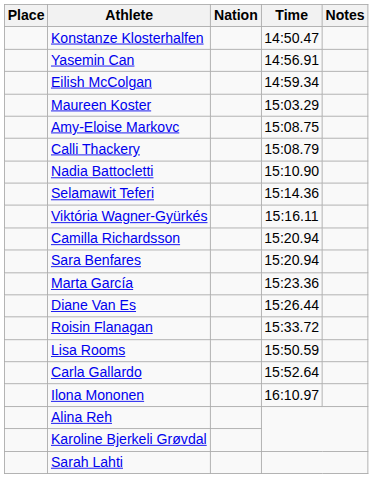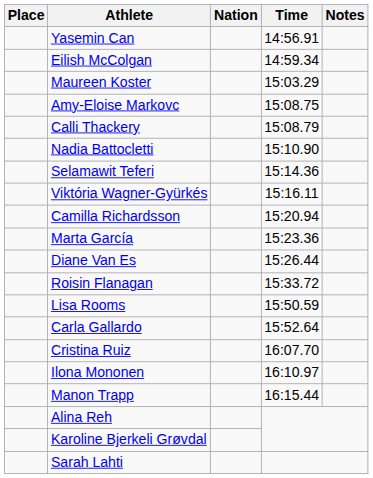 <table class="wikitable sortable" style="text-align:center">
 <tr>
 <th>Place</th>
 <th>Athlete</th>
 <th>Nation</th>
 <th>Time</th>
 <th>Notes</th>
-</tr>
-<tr>
-<td></td>
-<td align="left"><a href='#'>Konstanze Klosterhalfen</a></td>
-<td align=left></td>
-<td>14:50.47</td>
-<td></td>
 </tr>
 <tr>
 <td></td>
 <td align="left"><a href='#'>Yasemin Can</a></td>
 <td align=left></td>
 <td>14:56.91</td>
 <td></td>
 </tr>
 <tr>
 <td></td>
 <td align="left"><a href='#'>Eilish McColgan</a></td>
 <td align=left></td>
 <td>14:59.34</td>
 <td></td>
 </tr>
 <tr>
 <td></td>
 <td align="left"><a href='#'>Maureen Koster</a></td>
 <td align=left></td>
 <td>15:03.29</td>
 <td></td>
 </tr>
 <tr>
 <td></td>
 <td align="left"><a href='#'>Amy-Eloise Markovc</a></td>
 <td align=left></td>
 <td>15:08.75</td>
 <td></td>
 </tr>
 <tr>
 <td></td>
 <td align="left"><a href='#'>Calli Thackery</a></td>
 <td align=left></td>
 <td>15:08.79</td>
 <td></td>
 </tr>
 <tr>
 <td></td>
 <td align="left"><a href='#'>Nadia Battocletti</a></td>
 <td align=left></td>
 <td>15:10.90</td>
 <td></td>
 </tr>
 <tr>
 <td></td>
 <td align="left"><a href='#'>Selamawit Teferi</a></td>
 <td align=left></td>
 <td>15:14.36</td>
 <td></td>
 </tr>
 <tr>
 <td></td>
 <td align="left"><a href='#'>Viktória Wagner-Gyürkés</a></td>
 <td align=left></td>
 <td>15:16.11</td>
 <td></td>
 </tr>
 <tr>
 <td></td>
 <td align="left"><a href='#'>Camilla Richardsson</a></td>
 <td align=left></td>
 <td>15:20.94</td>
 <td></td>
 </tr>
 <tr>
 <td></td>
-<td align="left"><a href='#'>Sara Benfares</a></td>
-<td align=left></td>
-<td>15:20.94</td>
-<td></td>
-</tr>
-<tr>
-<td></td>
 <td align="left"><a href='#'>Marta García</a></td>
 <td align=left></td>
 <td>15:23.36</td>
 <td></td>
 </tr>
 <tr>
 <td></td>
 <td align="left"><a href='#'>Diane Van Es</a></td>
 <td align=left></td>
 <td>15:26.44</td>
 <td></td>
 </tr>
 <tr>
 <td></td>
 <td align="left"><a href='#'>Roisin Flanagan</a></td>
 <td align=left></td>
 <td>15:33.72</td>
 <td></td>
 </tr>
 <tr>
 <td></td>
 <td align="left"><a href='#'>Lisa Rooms</a></td>
 <td align=left></td>
 <td>15:50.59</td>
 <td></td>
 </tr>
 <tr>
 <td></td>
 <td align="left"><a href='#'>Carla Gallardo</a></td>
 <td align=left></td>
 <td>15:52.64</td>
 <td></td>
 </tr>
 <tr>
 <td></td>
+<td align="left"><a href='#'>Cristina Ruiz</a></td>
+<td align=left></td>
+<td>16:07.70</td>
+<td></td>
+</tr>
+<tr>
+<td></td>
 <td align="left"><a href='#'>Ilona Mononen</a></td>
 <td align=left></td>
 <td>16:10.97</td>
+<td></td>
+</tr>
+<tr>
+<td></td>
+<td align="left"><a href='#'>Manon Trapp</a></td>
+<td align=left></td>
+<td>16:15.44</td>
 <td></td>
 </tr>
 <tr>
 <td></td>
 <td align="left"><a href='#'>Alina Reh</a></td>
 <td align=left></td>
 <td colspan=2 rowspan=2></td>
 </tr>
 <tr>
 <td></td>
 <td align="left"><a href='#'>Karoline Bjerkeli Grøvdal</a></td>
 <td align=left></td>
 </tr>
 <tr>
 <td></td>
 <td align="left"><a href='#'>Sarah Lahti</a></td>
 <td align=left></td>
 <td colspan=2></td>
 </tr>
 </table>
